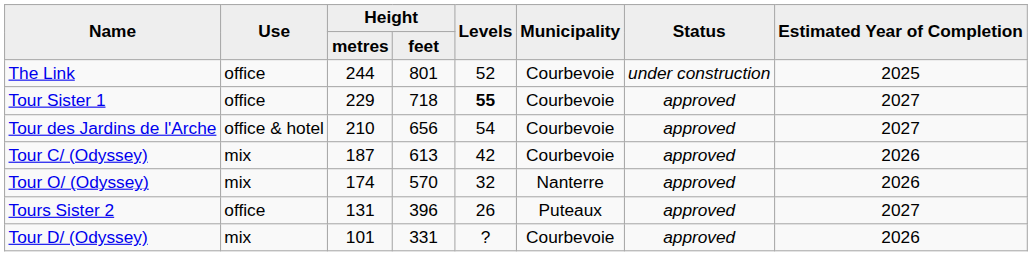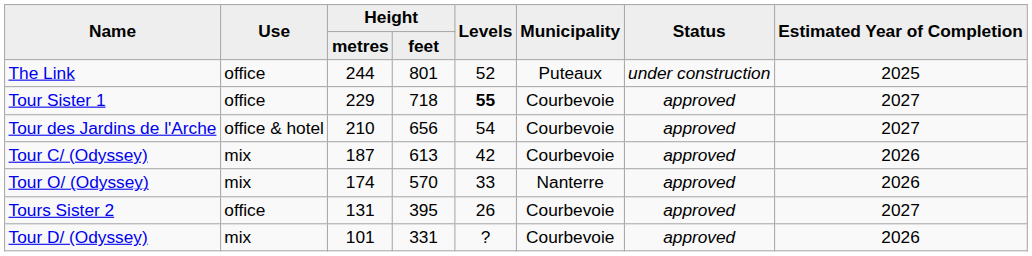 <table class="wikitable" style="border:#999; background:light gray;">
 <tr style="background:#eee; text-align:center;">
 <td rowspan="2"><span><strong>Name</strong></span></td>
 <td style="text-align:center;" rowspan="2"><span><strong>Use</strong></span></td>
 <td style="text-align:center;" colspan="2"><span><strong>Height</strong></span></td>
 <td style="text-align:center;" rowspan="2"><span><strong>Levels</strong></span></td>
 <td style="text-align:center;" rowspan="2"><span><strong>Municipality</strong></span></td>
 <td style="text-align:center;" rowspan="2"><span><strong>Status </strong></span></td>
 <td style="text-align:center;" rowspan="2"><span><strong>Estimated Year of Completion</strong></span></td>
 </tr>
 <tr style="background:#eee; text-align:center;">
 <td style="width:50px;"><span><strong>metres</strong></span></td>
 <td style="text-align:center; width:50px;"><span><strong>feet</strong></span></td>
 </tr>
 <tr>
 <td><a href='#'>The Link</a></td>
 <td>office</td>
 <td style="text-align:center;">244</td>
 <td style="text-align:center;">801</td>
 <td style="text-align:center;">52</td>
-<td style="text-align:center;">Courbevoie</td>
+<td style="text-align:center;">Puteaux</td>
 <td style="text-align:center;"><em>under construction</em></td>
 <td style="text-align:center;">2025</td>
 </tr>
 <tr>
 <td><a href='#'>Tour Sister 1</a></td>
 <td>office</td>
 <td style="text-align:center;">229</td>
 <td style="text-align:center;">718</td>
 <td style="text-align:center;"><strong>55</strong></td>
 <td style="text-align:center;">Courbevoie</td>
 <td style="text-align:center;"><em>approved</em></td>
 <td style="text-align:center;">2027</td>
 </tr>
 <tr>
 <td><a href='#'>Tour des Jardins de l'Arche</a></td>
 <td>office & hotel</td>
 <td style="text-align:center;">210</td>
 <td style="text-align:center;">656</td>
 <td style="text-align:center;">54</td>
 <td style="text-align:center;">Courbevoie</td>
 <td style="text-align:center;"><em>approved</em></td>
 <td style="text-align:center;">2027</td>
 </tr>
 <tr>
 <td><a href='#'>Tour C/ (Odyssey)</a></td>
 <td>mix</td>
 <td style="text-align:center;">187</td>
 <td style="text-align:center;">613</td>
 <td style="text-align:center;">42</td>
 <td style="text-align:center;">Courbevoie</td>
 <td style="text-align:center;"><em>approved</em></td>
 <td style="text-align:center;">2026</td>
 </tr>
 <tr>
 <td><a href='#'>Tour O/ (Odyssey)</a></td>
 <td>mix</td>
 <td style="text-align:center;">174</td>
 <td style="text-align:center;">570</td>
-<td style="text-align:center;">32</td>
+<td style="text-align:center;">33</td>
 <td style="text-align:center;">Nanterre</td>
 <td style="text-align:center;"><em>approved</em></td>
 <td style="text-align:center;">2026</td>
 </tr>
 <tr>
 <td><a href='#'>Tours Sister 2</a></td>
 <td>office</td>
 <td style="text-align:center;">131</td>
-<td style="text-align:center;">396</td>
+<td style="text-align:center;">395</td>
 <td style="text-align:center;">26</td>
-<td style="text-align:center;">Puteaux</td>
+<td style="text-align:center;">Courbevoie</td>
 <td style="text-align:center;"><em>approved</em></td>
 <td style="text-align:center;">2027</td>
 </tr>
 <tr>
 <td><a href='#'>Tour D/ (Odyssey)</a></td>
 <td>mix</td>
 <td style="text-align:center;">101</td>
 <td style="text-align:center;">331</td>
 <td style="text-align:center;">?</td>
 <td style="text-align:center;">Courbevoie</td>
 <td style="text-align:center;"><em>approved</em></td>
 <td style="text-align:center;">2026</td>
 </tr>
 </table>
